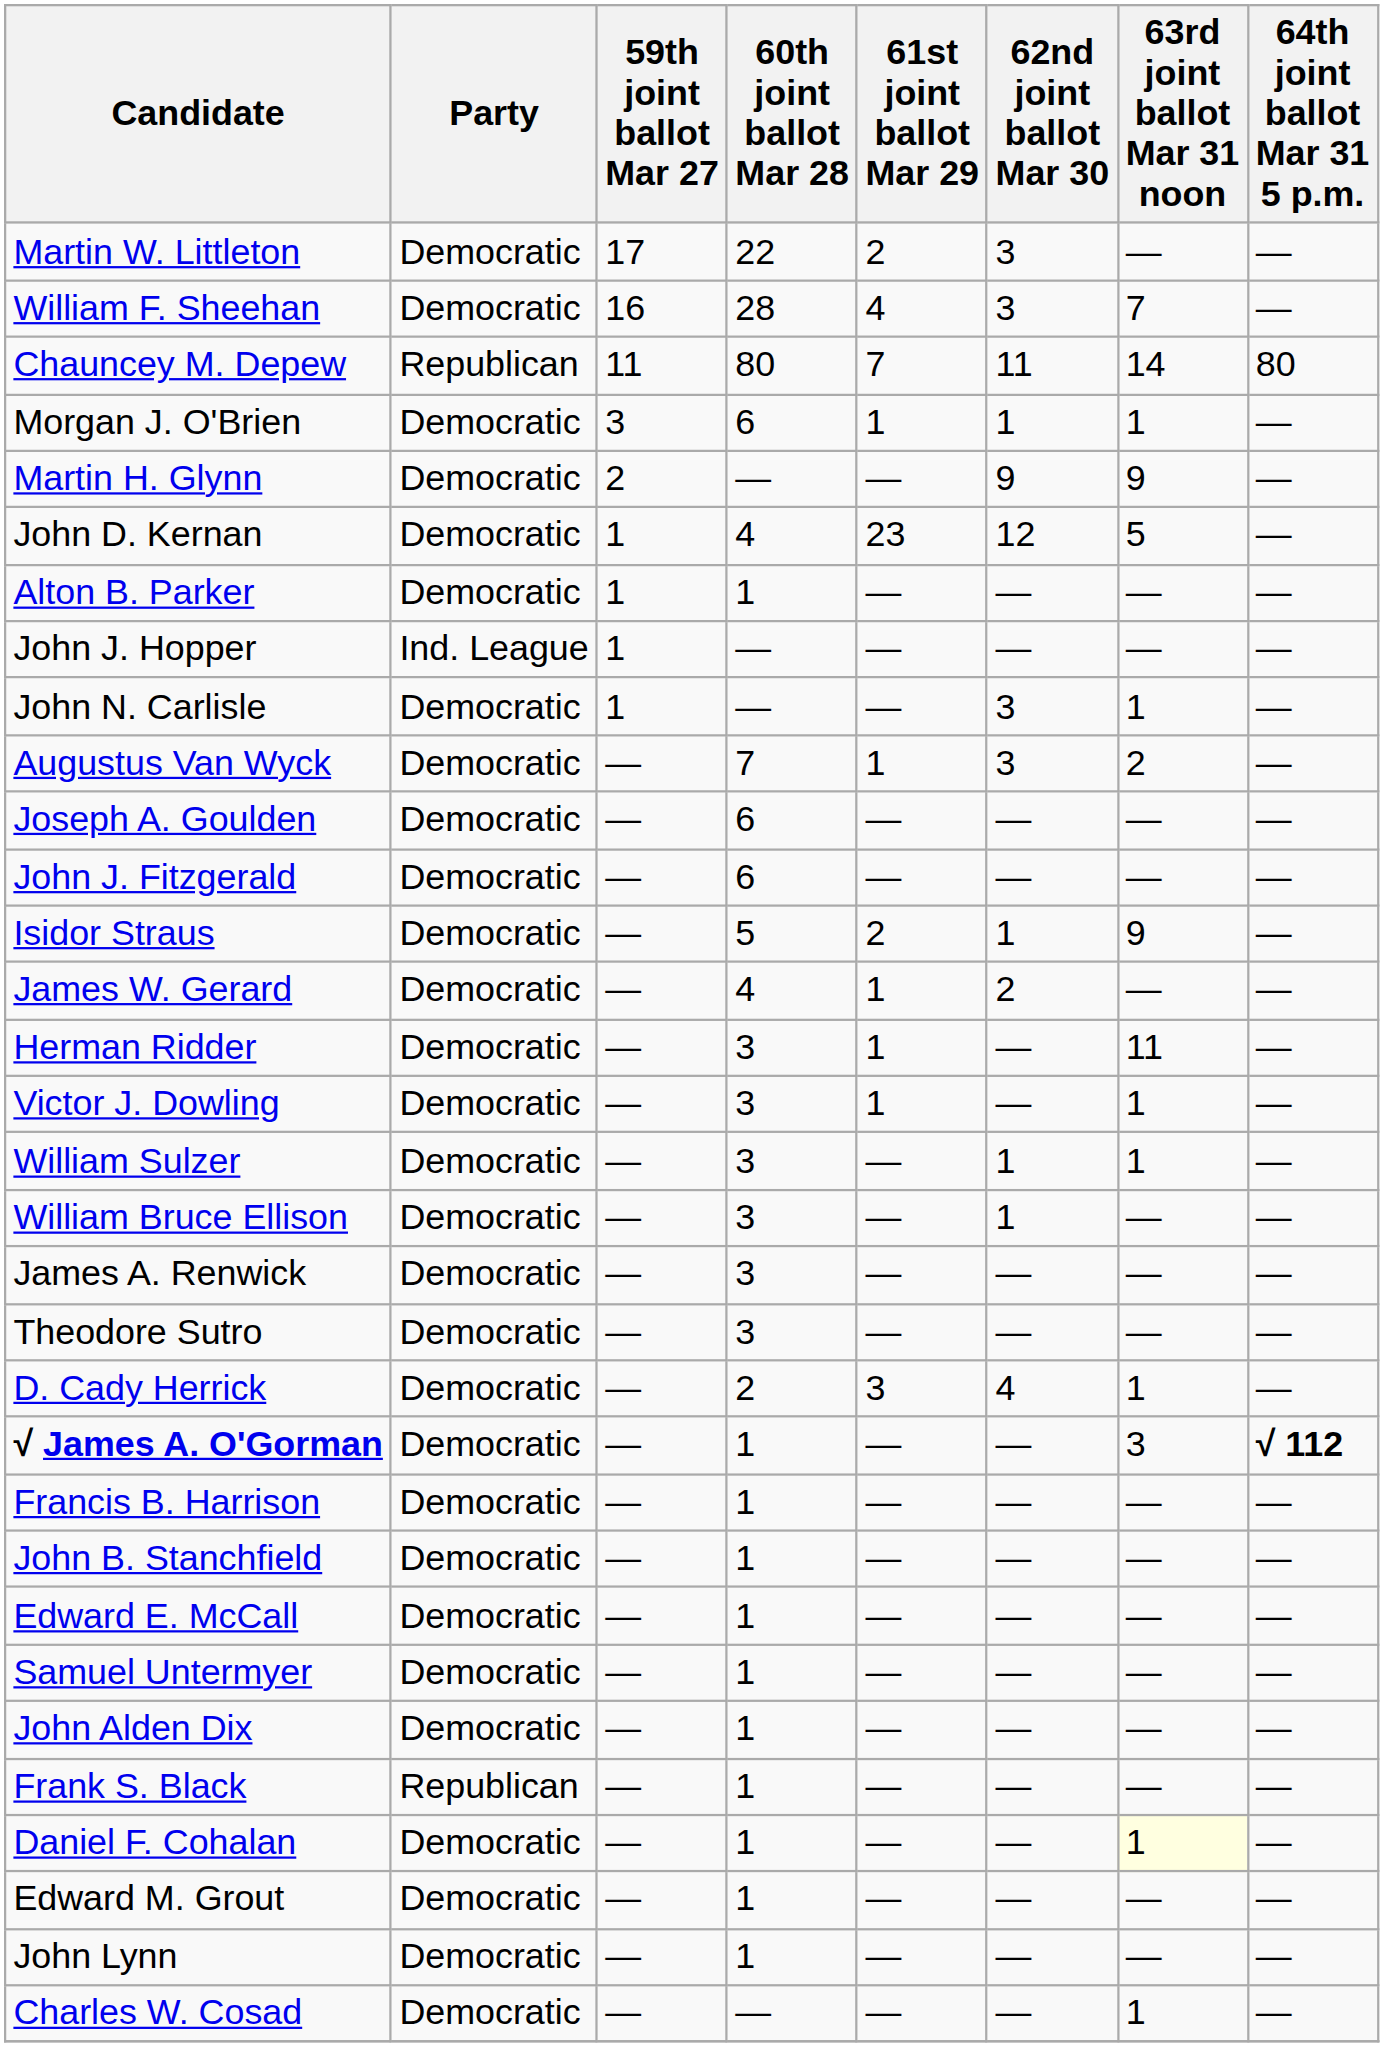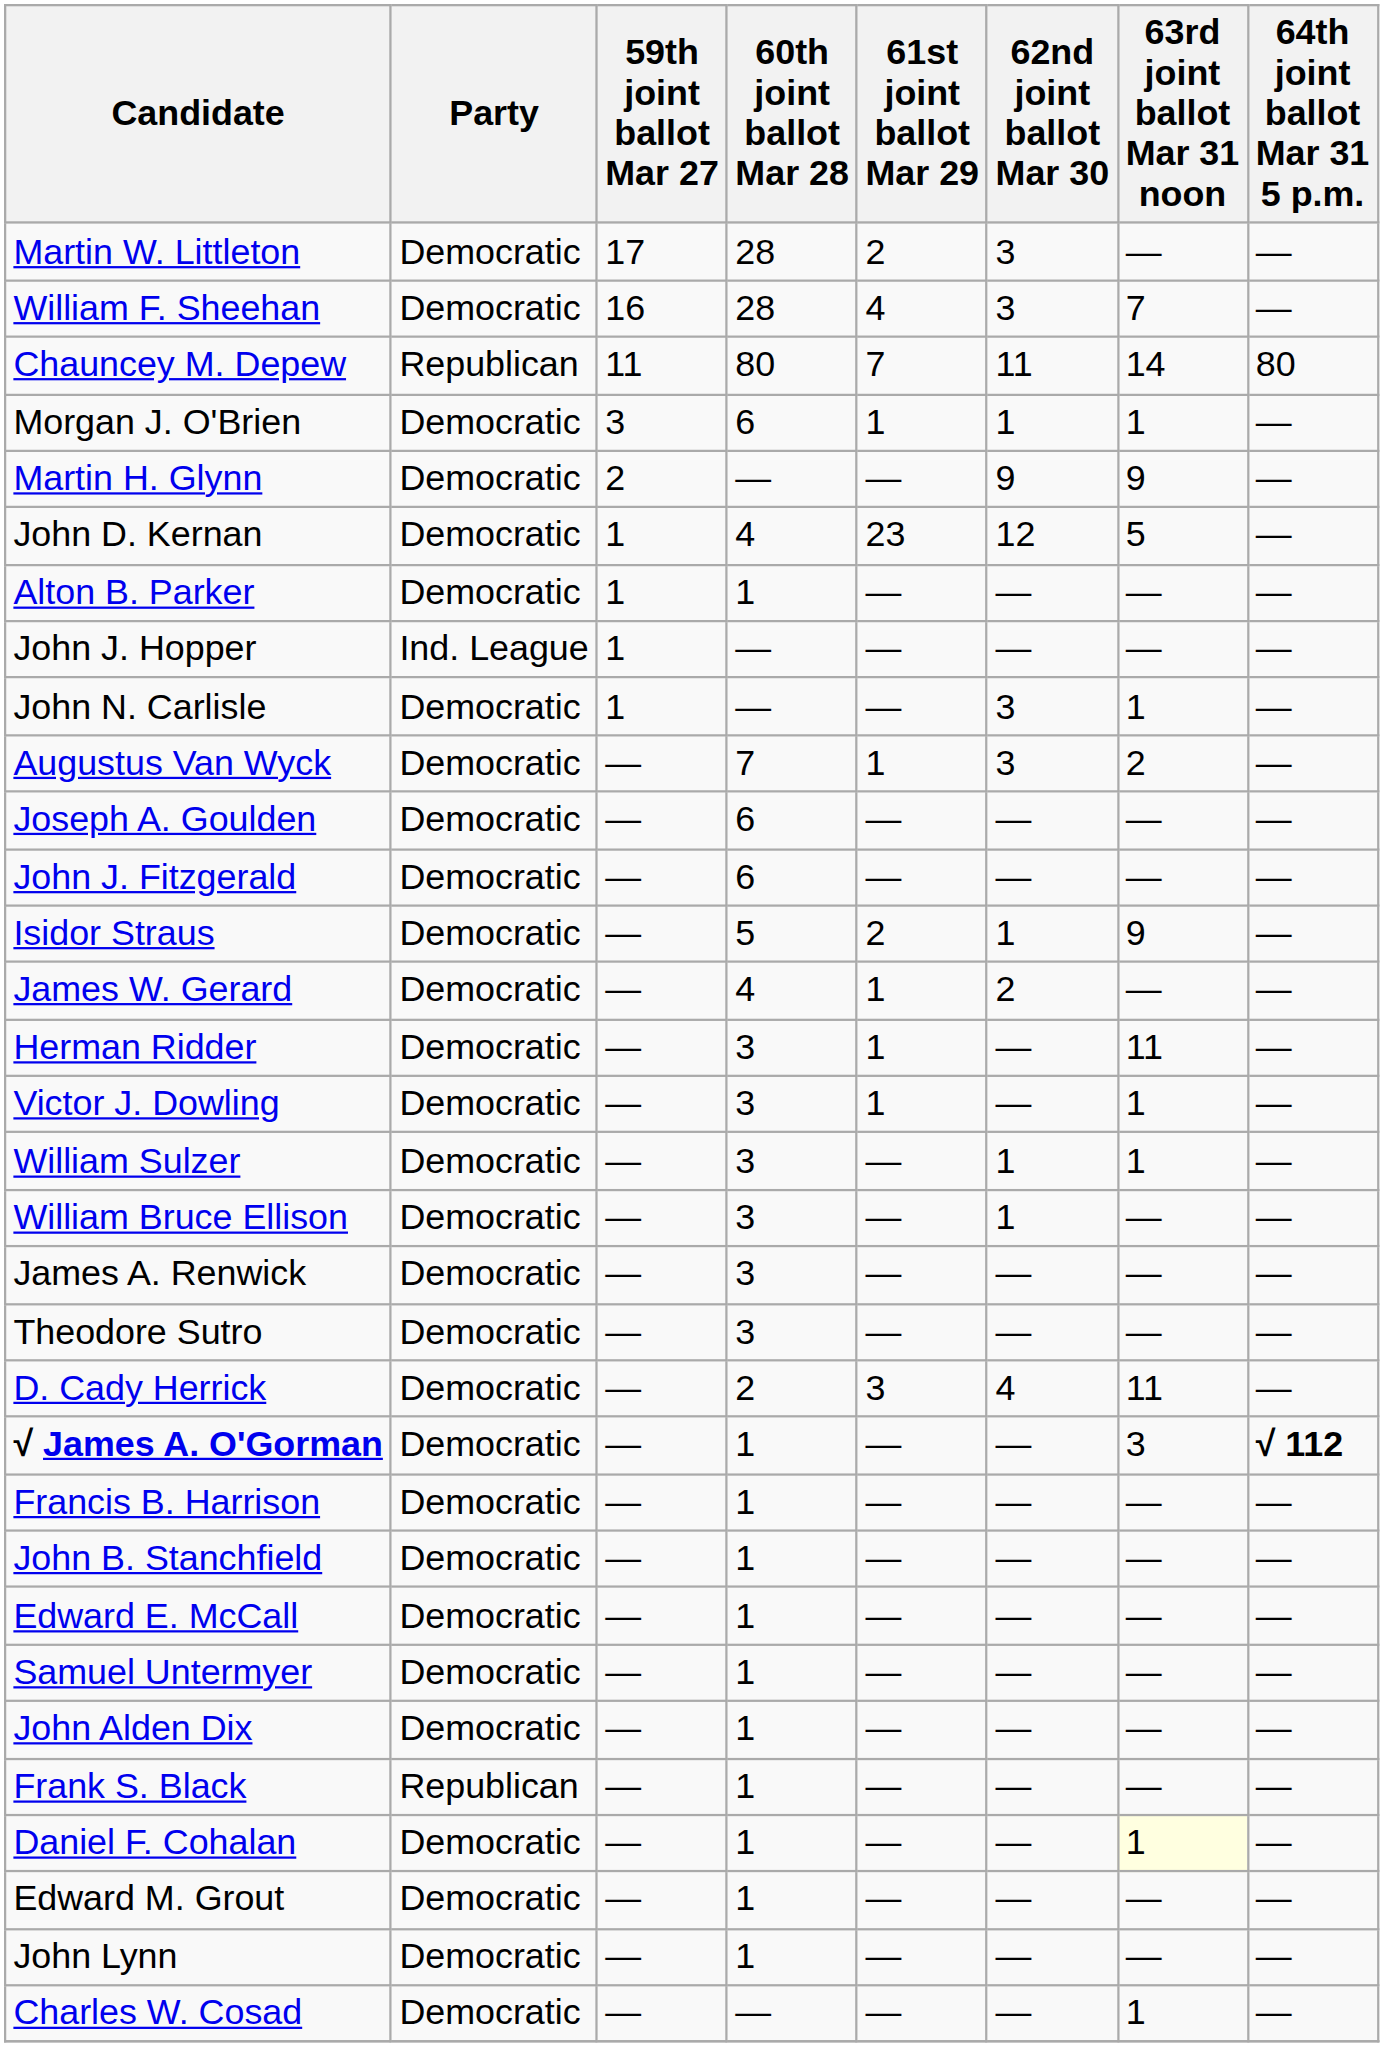 <table class=wikitable>
 <tr bgcolor=lightgrey>
 <th>Candidate</th>
 <th>Party</th>
 <th>59th<br>joint<br>ballot<br>Mar 27</th>
 <th>60th<br>joint<br>ballot<br>Mar 28</th>
 <th>61st<br>joint<br>ballot<br>Mar 29</th>
 <th>62nd<br>joint<br>ballot<br>Mar 30</th>
 <th>63rd<br>joint<br>ballot<br>Mar 31<br>noon</th>
 <th>64th<br>joint<br>ballot<br>Mar 31<br>5 p.m.</th>
 </tr>
 <tr>
 <td><a href='#'>Martin W. Littleton</a></td>
 <td>Democratic</td>
 <td>17</td>
-<td>22</td>
+<td>28</td>
 <td>2</td>
 <td>3</td>
 <td>—</td>
 <td>—</td>
 </tr>
 <tr>
 <td><a href='#'>William F. Sheehan</a></td>
 <td>Democratic</td>
 <td>16</td>
 <td>28</td>
 <td>4</td>
 <td>3</td>
 <td>7</td>
 <td>—</td>
 </tr>
 <tr>
 <td><a href='#'>Chauncey M. Depew</a></td>
 <td>Republican</td>
 <td>11</td>
 <td>80</td>
 <td>7</td>
 <td>11</td>
 <td>14</td>
 <td>80</td>
 </tr>
 <tr>
 <td>Morgan J. O'Brien</td>
 <td>Democratic</td>
 <td>3</td>
 <td>6</td>
 <td>1</td>
 <td>1</td>
 <td>1</td>
 <td>—</td>
 </tr>
 <tr>
 <td><a href='#'>Martin H. Glynn</a></td>
 <td>Democratic</td>
 <td>2</td>
 <td>—</td>
 <td>—</td>
 <td>9</td>
 <td>9</td>
 <td>—</td>
 </tr>
 <tr>
 <td>John D. Kernan</td>
 <td>Democratic</td>
 <td>1</td>
 <td>4</td>
 <td>23</td>
 <td>12</td>
 <td>5</td>
 <td>—</td>
 </tr>
 <tr>
 <td><a href='#'>Alton B. Parker</a></td>
 <td>Democratic</td>
 <td>1</td>
 <td>1</td>
 <td>—</td>
 <td>—</td>
 <td>—</td>
 <td>—</td>
 </tr>
 <tr>
 <td>John J. Hopper</td>
 <td>Ind. League</td>
 <td>1</td>
 <td>—</td>
 <td>—</td>
 <td>—</td>
 <td>—</td>
 <td>—</td>
 </tr>
 <tr>
 <td>John N. Carlisle</td>
 <td>Democratic</td>
 <td>1</td>
 <td>—</td>
 <td>—</td>
 <td>3</td>
 <td>1</td>
 <td>—</td>
 </tr>
 <tr>
 <td><a href='#'>Augustus Van Wyck</a></td>
 <td>Democratic</td>
 <td>—</td>
 <td>7</td>
 <td>1</td>
 <td>3</td>
 <td>2</td>
 <td>—</td>
 </tr>
 <tr>
 <td><a href='#'>Joseph A. Goulden</a></td>
 <td>Democratic</td>
 <td>—</td>
 <td>6</td>
 <td>—</td>
 <td>—</td>
 <td>—</td>
 <td>—</td>
 </tr>
 <tr>
 <td><a href='#'>John J. Fitzgerald</a></td>
 <td>Democratic</td>
 <td>—</td>
 <td>6</td>
 <td>—</td>
 <td>—</td>
 <td>—</td>
 <td>—</td>
 </tr>
 <tr>
 <td><a href='#'>Isidor Straus</a></td>
 <td>Democratic</td>
 <td>—</td>
 <td>5</td>
 <td>2</td>
 <td>1</td>
 <td>9</td>
 <td>—</td>
 </tr>
 <tr>
 <td><a href='#'>James W. Gerard</a></td>
 <td>Democratic</td>
 <td>—</td>
 <td>4</td>
 <td>1</td>
 <td>2</td>
 <td>—</td>
 <td>—</td>
 </tr>
 <tr>
 <td><a href='#'>Herman Ridder</a></td>
 <td>Democratic</td>
 <td>—</td>
 <td>3</td>
 <td>1</td>
 <td>—</td>
 <td>11</td>
 <td>—</td>
 </tr>
 <tr>
 <td><a href='#'>Victor J. Dowling</a></td>
 <td>Democratic</td>
 <td>—</td>
 <td>3</td>
 <td>1</td>
 <td>—</td>
 <td>1</td>
 <td>—</td>
 </tr>
 <tr>
 <td><a href='#'>William Sulzer</a></td>
 <td>Democratic</td>
 <td>—</td>
 <td>3</td>
 <td>—</td>
 <td>1</td>
 <td>1</td>
 <td>—</td>
 </tr>
 <tr>
 <td><a href='#'>William Bruce Ellison</a></td>
 <td>Democratic</td>
 <td>—</td>
 <td>3</td>
 <td>—</td>
 <td>1</td>
 <td>—</td>
 <td>—</td>
 </tr>
 <tr>
 <td>James A. Renwick</td>
 <td>Democratic</td>
 <td>—</td>
 <td>3</td>
 <td>—</td>
 <td>—</td>
 <td>—</td>
 <td>—</td>
 </tr>
 <tr>
 <td>Theodore Sutro</td>
 <td>Democratic</td>
 <td>—</td>
 <td>3</td>
 <td>—</td>
 <td>—</td>
 <td>—</td>
 <td>—</td>
 </tr>
 <tr>
 <td><a href='#'>D. Cady Herrick</a></td>
 <td>Democratic</td>
 <td>—</td>
 <td>2</td>
 <td>3</td>
 <td>4</td>
-<td>1</td>
+<td>11</td>
 <td>—</td>
 </tr>
 <tr>
 <td><strong>√ <a href='#'>James A. O'Gorman</a></strong></td>
 <td>Democratic</td>
 <td>—</td>
 <td>1</td>
 <td>—</td>
 <td>—</td>
 <td>3</td>
 <td><strong>√ 112</strong></td>
 </tr>
 <tr>
 <td><a href='#'>Francis B. Harrison</a></td>
 <td>Democratic</td>
 <td>—</td>
 <td>1</td>
 <td>—</td>
 <td>—</td>
 <td>—</td>
 <td>—</td>
 </tr>
 <tr>
 <td><a href='#'>John B. Stanchfield</a></td>
 <td>Democratic</td>
 <td>—</td>
 <td>1</td>
 <td>—</td>
 <td>—</td>
 <td>—</td>
 <td>—</td>
 </tr>
 <tr>
 <td><a href='#'>Edward E. McCall</a></td>
 <td>Democratic</td>
 <td>—</td>
 <td>1</td>
 <td>—</td>
 <td>—</td>
 <td>—</td>
 <td>—</td>
 </tr>
 <tr>
 <td><a href='#'>Samuel Untermyer</a></td>
 <td>Democratic</td>
 <td>—</td>
 <td>1</td>
 <td>—</td>
 <td>—</td>
 <td>—</td>
 <td>—</td>
 </tr>
 <tr>
 <td><a href='#'>John Alden Dix</a></td>
 <td>Democratic</td>
 <td>—</td>
 <td>1</td>
 <td>—</td>
 <td>—</td>
 <td>—</td>
 <td>—</td>
 </tr>
 <tr>
 <td><a href='#'>Frank S. Black</a></td>
 <td>Republican</td>
 <td>—</td>
 <td>1</td>
 <td>—</td>
 <td>—</td>
 <td>—</td>
 <td>—</td>
 </tr>
 <tr>
 <td><a href='#'>Daniel F. Cohalan</a></td>
 <td>Democratic</td>
 <td>—</td>
 <td>1</td>
 <td>—</td>
 <td>—</td>
 <td style="background: lightyellow;">1</td>
 <td>—</td>
 </tr>
 <tr>
 <td>Edward M. Grout</td>
 <td>Democratic</td>
 <td>—</td>
 <td>1</td>
 <td>—</td>
 <td>—</td>
 <td>—</td>
 <td>—</td>
 </tr>
 <tr>
 <td>John Lynn</td>
 <td>Democratic</td>
 <td>—</td>
 <td>1</td>
 <td>—</td>
 <td>—</td>
 <td>—</td>
 <td>—</td>
 </tr>
 <tr>
 <td><a href='#'>Charles W. Cosad</a></td>
 <td>Democratic</td>
 <td>—</td>
 <td>—</td>
 <td>—</td>
 <td>—</td>
 <td>1</td>
 <td>—</td>
 </tr>
 <tr>
 </tr>
 </table>
